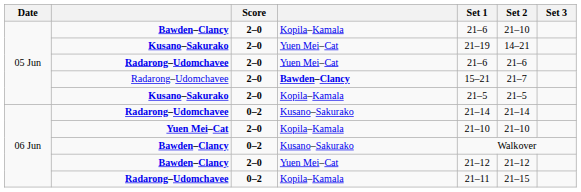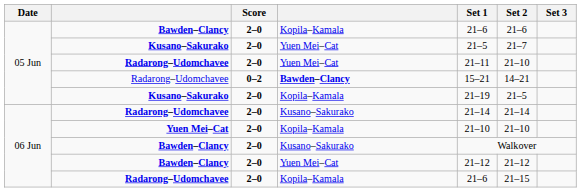 <table class="wikitable" style="text-align: center; font-size:90% ">
 <tr>
 <th width="60">Date</th>
 <th align="right" width="250"></th>
 <th width="60">Score</th>
 <th align="left" width="250"></th>
 <th width="50">Set 1</th>
 <th width="50">Set 2</th>
 <th width="50">Set 3</th>
 </tr>
 <tr>
 <td rowspan=5>05 Jun</td>
 <td align=right><strong><a href='#'>Bawden</a>–<a href='#'>Clancy</a> </strong></td>
 <td align=center><strong>2–0</strong></td>
 <td align=left> <a href='#'>Kopila</a>–<a href='#'>Kamala</a></td>
 <td>21–6</td>
-<td>21–10</td>
+<td>21–6</td>
 <td></td>
 </tr>
 <tr>
 <td align=right><strong><a href='#'>Kusano</a>–<a href='#'>Sakurako</a> </strong></td>
 <td align=center><strong>2–0</strong></td>
 <td align=left> <a href='#'>Yuen Mei</a>–<a href='#'>Cat</a></td>
-<td>21–19</td>
-<td>14–21</td>
+<td>21–5</td>
+<td>21–7</td>
 <td></td>
 </tr>
 <tr>
 <td align=right><strong><a href='#'>Radarong</a>–<a href='#'>Udomchavee</a> </strong></td>
 <td align=center><strong>2–0</strong></td>
 <td align=left> <a href='#'>Yuen Mei</a>–<a href='#'>Cat</a></td>
-<td>21–6</td>
-<td>21–6</td>
+<td>21–11</td>
+<td>21–10</td>
 <td></td>
 </tr>
 <tr>
 <td align=right><a href='#'>Radarong</a>–<a href='#'>Udomchavee</a> </td>
-<td align=center><strong>2–0</strong></td>
+<td align=center><strong>0–2</strong></td>
 <td align=left><strong> <a href='#'>Bawden</a>–<a href='#'>Clancy</a></strong></td>
 <td>15–21</td>
-<td>21–7</td>
+<td>14–21</td>
 <td></td>
 </tr>
 <tr>
 <td align=right><strong><a href='#'>Kusano</a>–<a href='#'>Sakurako</a> </strong></td>
 <td align=center><strong>2–0</strong></td>
 <td align=left> <a href='#'>Kopila</a>–<a href='#'>Kamala</a></td>
-<td>21–5</td>
+<td>21–19</td>
 <td>21–5</td>
 <td></td>
 </tr>
 <tr>
 <td rowspan=5>06 Jun</td>
 <td align=right><strong><a href='#'>Radarong</a>–<a href='#'>Udomchavee</a> </strong></td>
-<td align=center><strong>0–2</strong></td>
+<td align=center><strong>2–0</strong></td>
 <td align=left> <a href='#'>Kusano</a>–<a href='#'>Sakurako</a></td>
 <td>21–14</td>
 <td>21–14</td>
 <td></td>
 </tr>
 <tr>
 <td align=right><strong><a href='#'>Yuen Mei</a>–<a href='#'>Cat</a> </strong></td>
 <td align=center><strong>2–0</strong></td>
 <td align=left> <a href='#'>Kopila</a>–<a href='#'>Kamala</a></td>
 <td>21–10</td>
 <td>21–10</td>
 <td></td>
 </tr>
 <tr>
 <td align=right><strong><a href='#'>Bawden</a>–<a href='#'>Clancy</a> </strong></td>
-<td align=center><strong>0–2</strong></td>
+<td align=center><strong>2–0</strong></td>
 <td align=left> <a href='#'>Kusano</a>–<a href='#'>Sakurako</a></td>
 <td colspan=3>Walkover</td>
 </tr>
 <tr>
 <td align=right><strong><a href='#'>Bawden</a>–<a href='#'>Clancy</a> </strong></td>
 <td align=center><strong>2–0</strong></td>
 <td align=left> <a href='#'>Yuen Mei</a>–<a href='#'>Cat</a></td>
 <td>21–12</td>
 <td>21–12</td>
 <td></td>
 </tr>
 <tr>
 <td align=right><strong><a href='#'>Radarong</a>–<a href='#'>Udomchavee</a> </strong></td>
-<td align=center><strong>0–2</strong></td>
+<td align=center><strong>2–0</strong></td>
 <td align=left> <a href='#'>Kopila</a>–<a href='#'>Kamala</a></td>
-<td>21–11</td>
+<td>21–6</td>
 <td>21–15</td>
 <td></td>
 </tr>
 </table>
